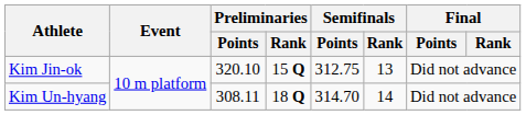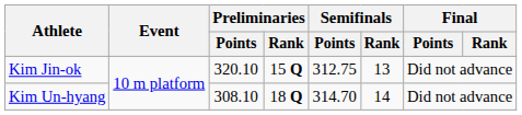 <table class="wikitable" style="font-size:90%">
 <tr>
 <th rowspan="2">Athlete</th>
 <th rowspan="2">Event</th>
 <th colspan=2>Preliminaries</th>
 <th colspan=2>Semifinals</th>
 <th colspan=2>Final</th>
 </tr>
 <tr style="font-size:95%">
 <th>Points</th>
 <th>Rank</th>
 <th>Points</th>
 <th>Rank</th>
 <th>Points</th>
 <th>Rank</th>
 </tr>
 <tr align=center>
 <td align=left><a href='#'>Kim Jin-ok</a></td>
 <td align=left rowspan=2><a href='#'>10 m platform</a></td>
 <td>320.10</td>
 <td>15 <strong>Q</strong></td>
 <td>312.75</td>
 <td>13</td>
 <td colspan=2 align=center>Did not advance</td>
 </tr>
 <tr align=center>
 <td align=left><a href='#'>Kim Un-hyang</a></td>
-<td>308.11</td>
+<td>308.10</td>
 <td>18 <strong>Q</strong></td>
 <td>314.70</td>
 <td>14</td>
 <td colspan=2 align=center>Did not advance</td>
 </tr>
 </table>
